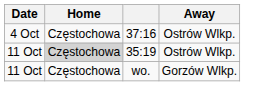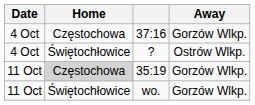 <table class=wikitable style="font-size: 90%">
 <tr>
 <th>Date</th>
 <th>Home</th>
 <th></th>
 <th>Away</th>
 </tr>
 <tr align=center>
 <td>4 Oct</td>
 <td>Częstochowa</td>
 <td>37:16</td>
+<td>Gorzów Wlkp.</td>
+</tr>
+<tr align=center>
+<td>4 Oct</td>
+<td>Świętochłowice</td>
+<td>?</td>
 <td>Ostrów Wlkp.</td>
 </tr>
 <tr align=center>
 <td>11 Oct</td>
 <td style="background: lightgrey;">Częstochowa</td>
 <td>35:19</td>
-<td>Ostrów Wlkp.</td>
+<td>Gorzów Wlkp.</td>
 </tr>
 <tr align=center>
 <td>11 Oct</td>
-<td>Częstochowa</td>
+<td>Świętochłowice</td>
 <td>wo.</td>
 <td>Gorzów Wlkp.</td>
 </tr>
 </table>
